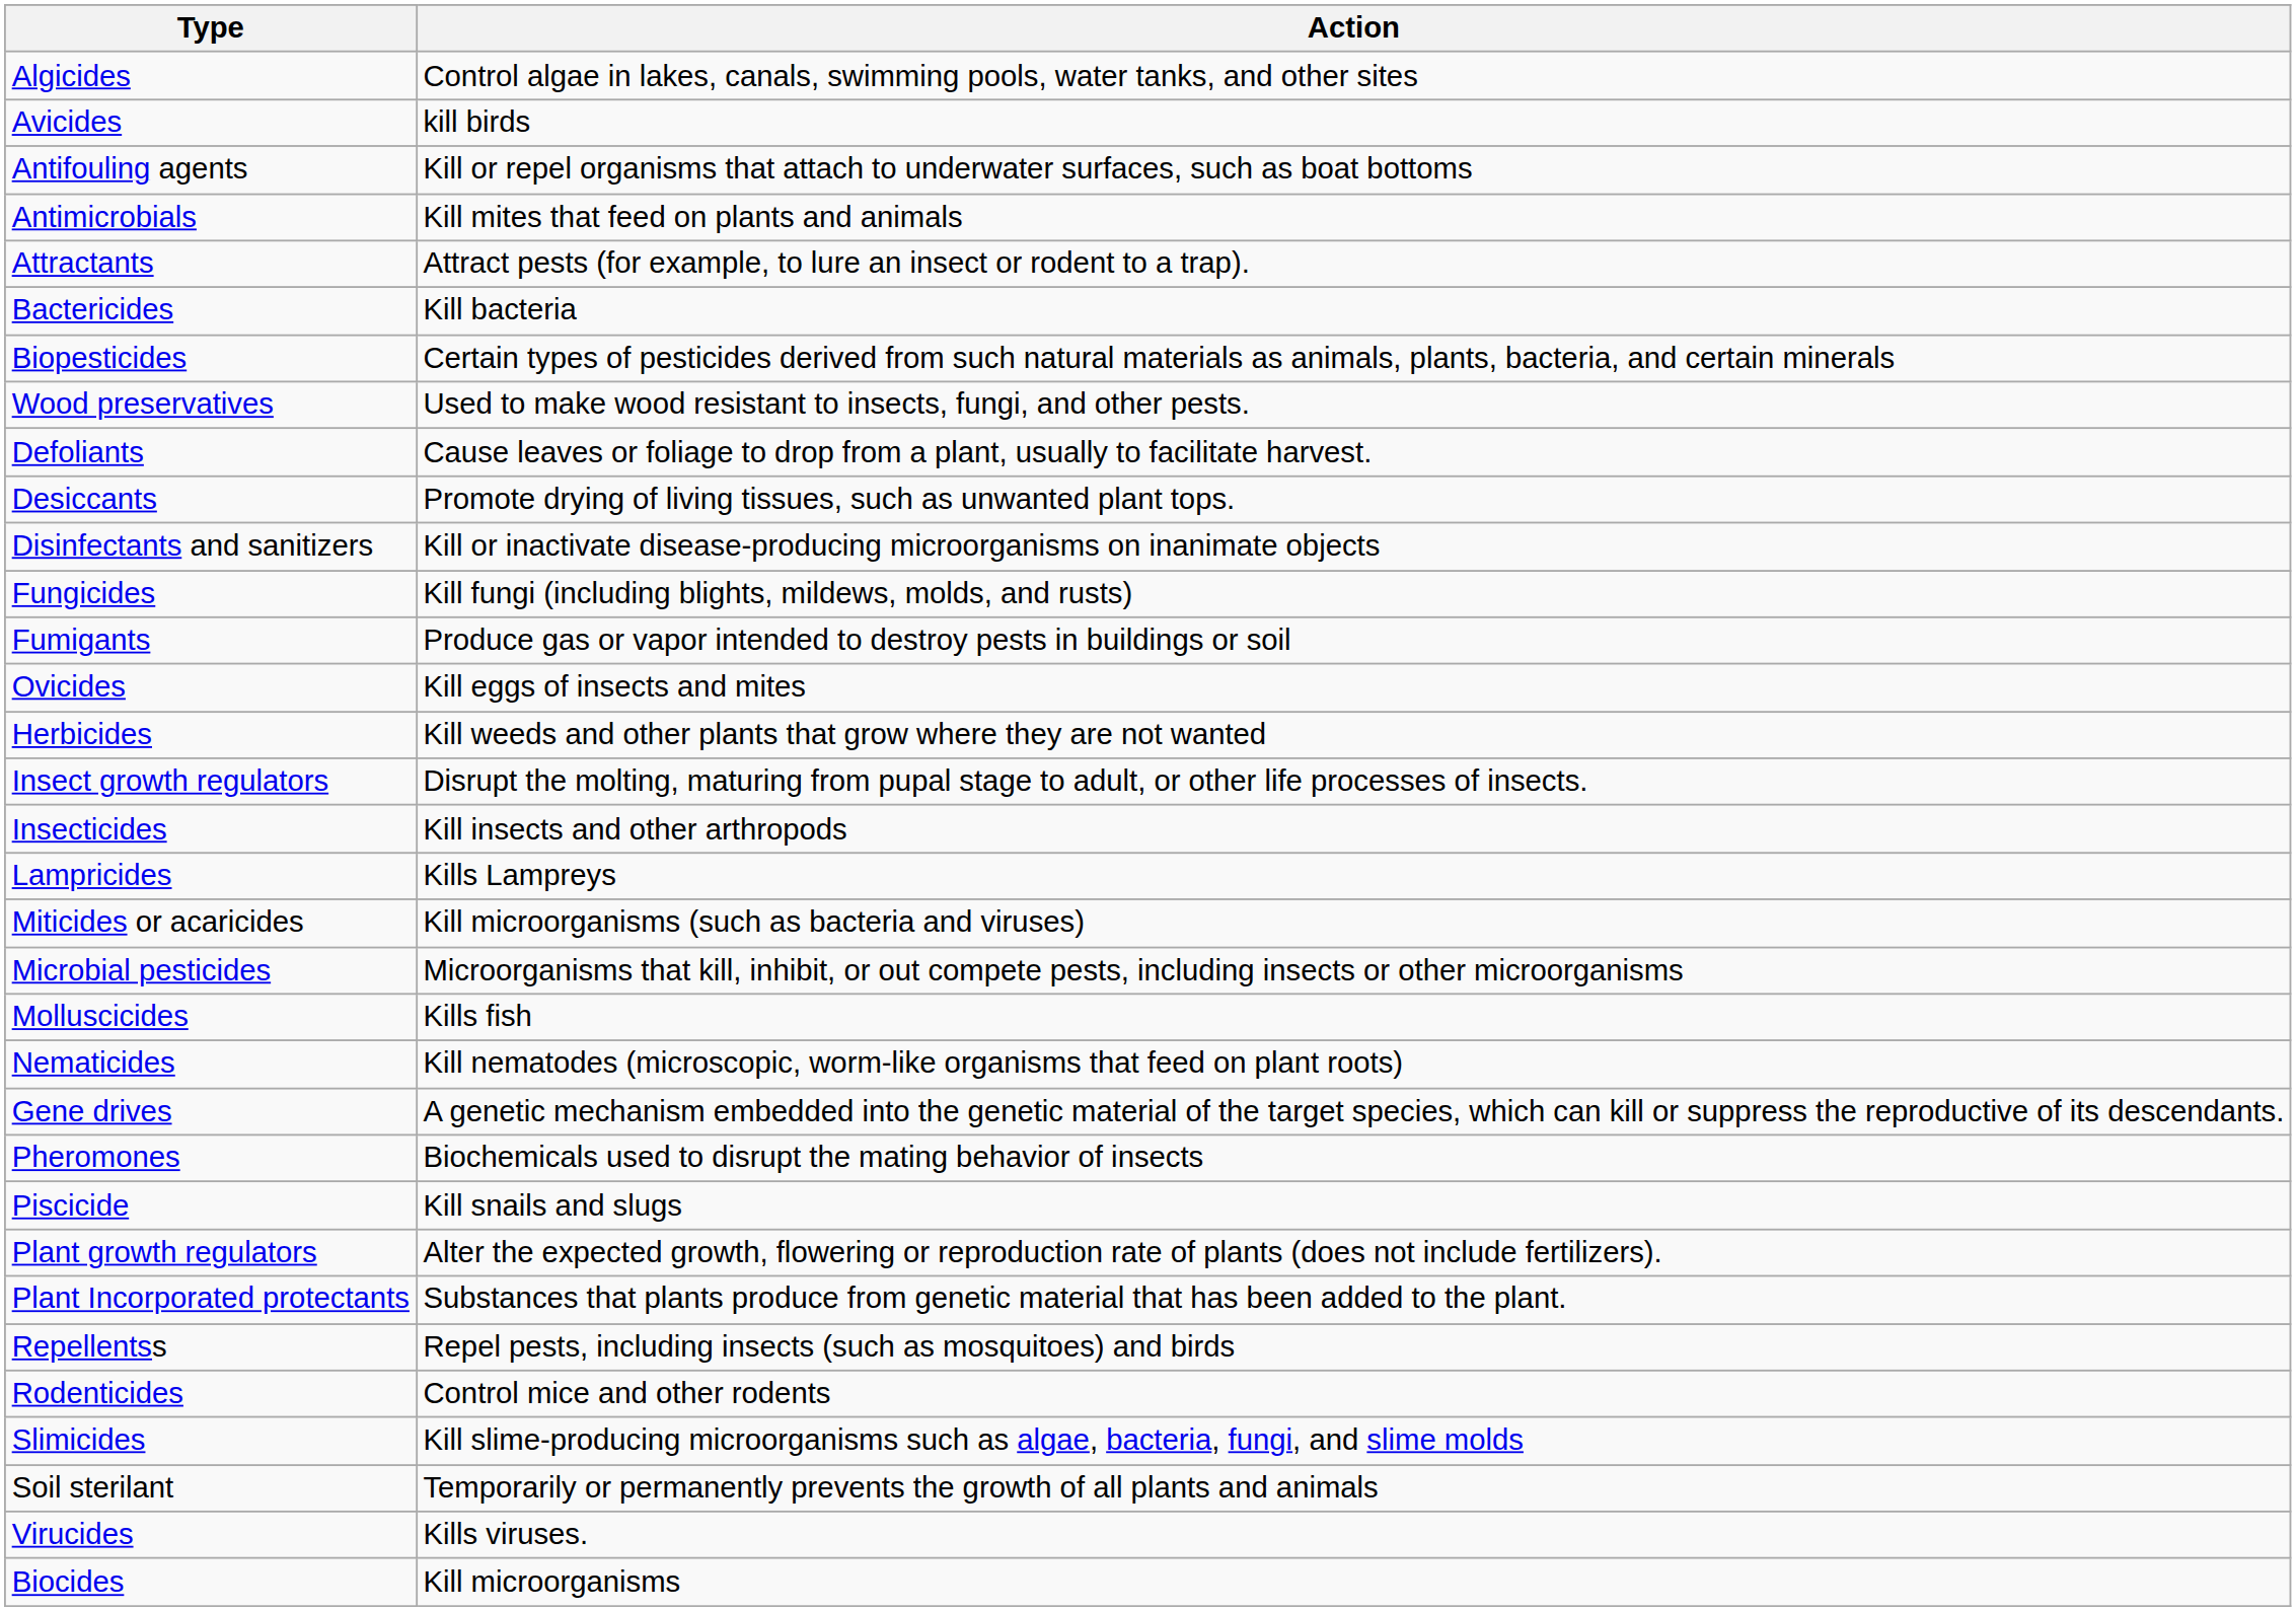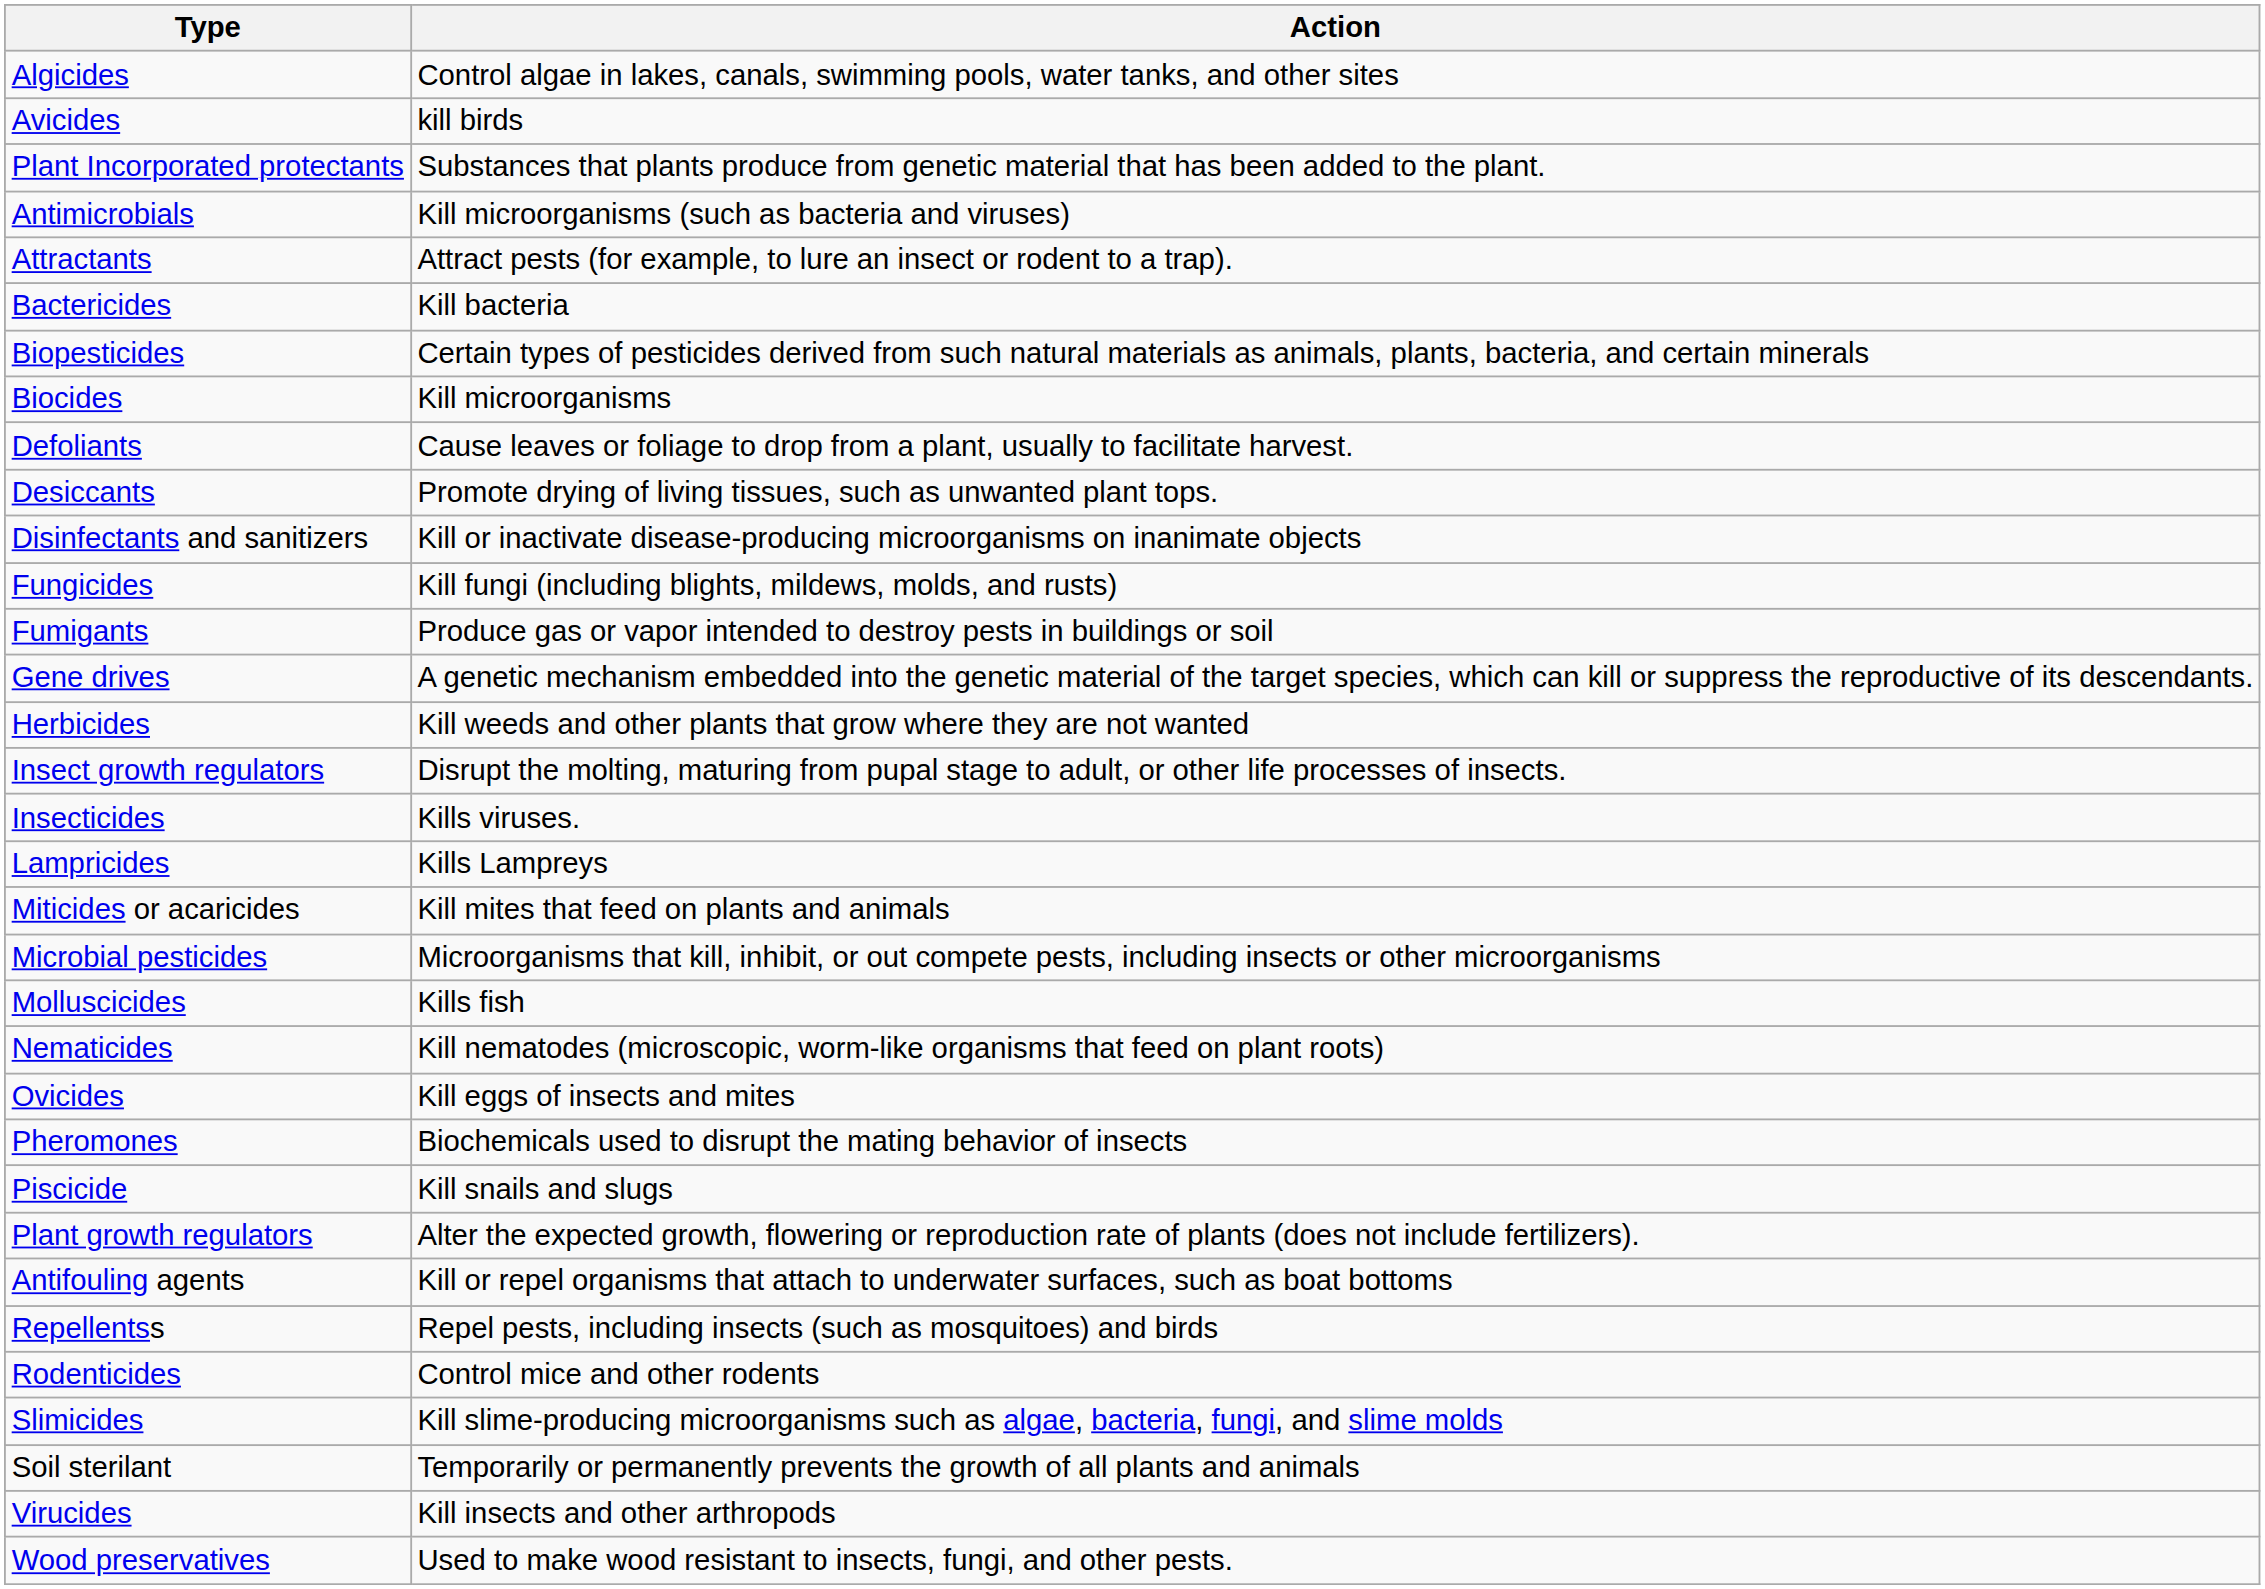 <table class="wikitable">
 <tr>
 <th>Type</th>
 <th>Action</th>
 </tr>
 <tr>
 <td><a href='#'>Algicides</a></td>
 <td>Control algae in lakes, canals, swimming pools, water tanks, and other sites</td>
 </tr>
 <tr>
 <td><a href='#'>Avicides</a></td>
 <td>kill birds</td>
 </tr>
 <tr>
-<td><a href='#'>Antifouling</a> agents</td>
-<td>Kill or repel organisms that attach to underwater surfaces, such as boat bottoms</td>
+<td><a href='#'>Plant Incorporated protectants</a></td>
+<td>Substances that plants produce from genetic material that has been added to the plant.</td>
 </tr>
 <tr>
 <td><a href='#'>Antimicrobials</a></td>
-<td>Kill mites that feed on plants and animals</td>
+<td>Kill microorganisms (such as bacteria and viruses)</td>
 </tr>
 <tr>
 <td><a href='#'>Attractants</a></td>
 <td>Attract pests (for example, to lure an insect or rodent to a trap).</td>
 </tr>
 <tr>
 <td><a href='#'>Bactericides</a></td>
 <td>Kill bacteria</td>
 </tr>
 <tr>
 <td><a href='#'>Biopesticides</a></td>
 <td>Certain types of pesticides derived from such natural materials as animals, plants, bacteria, and certain minerals</td>
 </tr>
 <tr>
-<td><a href='#'>Wood preservatives</a></td>
-<td>Used to make wood resistant to insects, fungi, and other pests.</td>
+<td><a href='#'>Biocides</a></td>
+<td>Kill microorganisms</td>
 </tr>
 <tr>
 <td><a href='#'>Defoliants</a></td>
 <td>Cause  leaves or foliage to drop from a plant, usually to facilitate harvest.</td>
 </tr>
 <tr>
 <td><a href='#'>Desiccants</a></td>
 <td>Promote  drying of living tissues, such as unwanted plant tops.</td>
 </tr>
 <tr>
 <td><a href='#'>Disinfectants</a> and sanitizers</td>
 <td>Kill or inactivate disease-producing microorganisms on inanimate objects</td>
 </tr>
 <tr>
 <td><a href='#'>Fungicides</a></td>
 <td>Kill fungi (including blights, mildews, molds, and rusts)</td>
 </tr>
 <tr>
 <td><a href='#'>Fumigants</a></td>
 <td>Produce gas or vapor intended to destroy pests in buildings or soil</td>
 </tr>
 <tr>
-<td><a href='#'>Ovicides</a></td>
-<td>Kill eggs of insects and mites</td>
+<td><a href='#'>Gene drives</a></td>
+<td>A  genetic mechanism embedded into the genetic material of the target species, which can kill or suppress the reproductive of its descendants.</td>
 </tr>
 <tr>
 <td><a href='#'>Herbicides</a></td>
 <td>Kill weeds and other plants that grow where they are not wanted</td>
 </tr>
 <tr>
 <td><a href='#'>Insect growth regulators</a></td>
 <td>Disrupt  the molting, maturing from pupal stage to adult, or other life processes of  insects.</td>
 </tr>
 <tr>
 <td><a href='#'>Insecticides</a></td>
-<td>Kill insects and other arthropods</td>
+<td>Kills viruses.</td>
 </tr>
 <tr>
 <td><a href='#'>Lampricides</a></td>
 <td>Kills Lampreys</td>
 </tr>
 <tr>
 <td><a href='#'>Miticides</a> or acaricides</td>
-<td>Kill microorganisms (such as bacteria and viruses)</td>
+<td>Kill mites that feed on plants and animals</td>
 </tr>
 <tr>
 <td><a href='#'>Microbial pesticides</a></td>
 <td>Microorganisms that kill, inhibit, or out compete pests, including insects or other microorganisms</td>
 </tr>
 <tr>
 <td><a href='#'>Molluscicides</a></td>
 <td>Kills fish</td>
 </tr>
 <tr>
 <td><a href='#'>Nematicides</a></td>
 <td>Kill nematodes (microscopic, worm-like organisms that feed on plant roots)</td>
 </tr>
 <tr>
-<td><a href='#'>Gene drives</a></td>
-<td>A  genetic mechanism embedded into the genetic material of the target species, which can kill or suppress the reproductive of its descendants.</td>
+<td><a href='#'>Ovicides</a></td>
+<td>Kill eggs of insects and mites</td>
 </tr>
 <tr>
 <td><a href='#'>Pheromones</a></td>
 <td>Biochemicals used to disrupt the mating behavior of insects</td>
 </tr>
 <tr>
 <td><a href='#'>Piscicide</a></td>
 <td>Kill snails and slugs</td>
 </tr>
 <tr>
 <td><a href='#'>Plant growth regulators</a></td>
 <td>Alter  the expected growth, flowering or reproduction rate of plants (does not  include fertilizers).</td>
 </tr>
 <tr>
-<td><a href='#'>Plant Incorporated protectants</a></td>
-<td>Substances that plants produce from genetic material that has been added to the plant.</td>
+<td><a href='#'>Antifouling</a> agents</td>
+<td>Kill or repel organisms that attach to underwater surfaces, such as boat bottoms</td>
 </tr>
 <tr>
 <td><a href='#'>Repellents</a>s</td>
 <td>Repel pests, including insects (such as mosquitoes) and birds</td>
 </tr>
 <tr>
 <td><a href='#'>Rodenticides</a></td>
 <td>Control mice and other rodents</td>
 </tr>
 <tr>
 <td><a href='#'>Slimicides</a></td>
 <td>Kill slime-producing microorganisms such as <a href='#'>algae</a>, <a href='#'>bacteria</a>, <a href='#'>fungi</a>, and <a href='#'>slime molds</a></td>
 </tr>
 <tr>
 <td>Soil sterilant</td>
 <td>Temporarily or permanently prevents the growth of all plants and animals</td>
 </tr>
 <tr>
 <td><a href='#'>Virucides</a></td>
-<td>Kills viruses.</td>
+<td>Kill insects and other arthropods</td>
 </tr>
 <tr>
-<td><a href='#'>Biocides</a></td>
-<td>Kill microorganisms</td>
+<td><a href='#'>Wood preservatives</a></td>
+<td>Used to make wood resistant to insects, fungi, and other pests.</td>
 </tr>
 </table>
